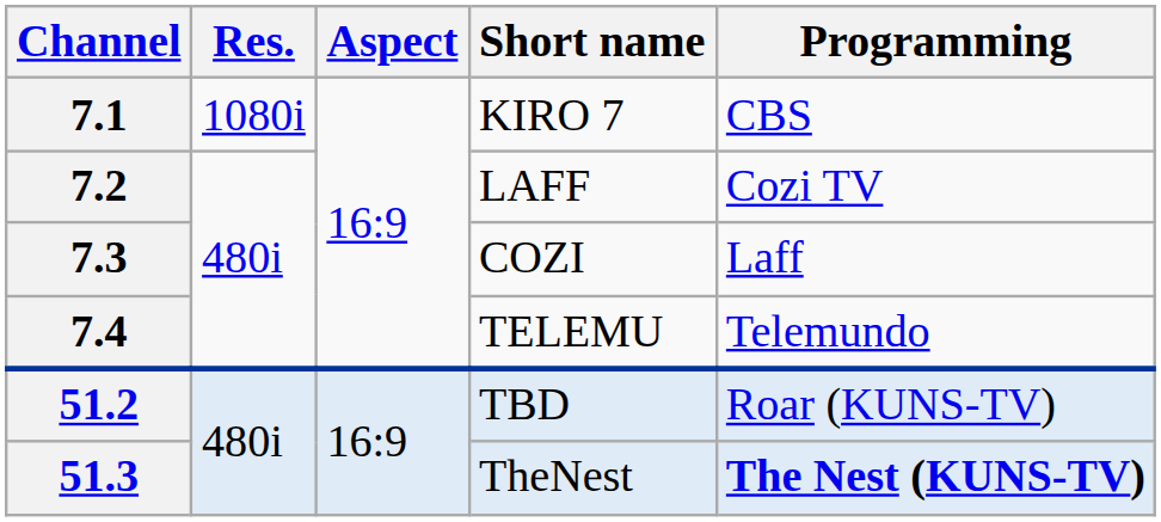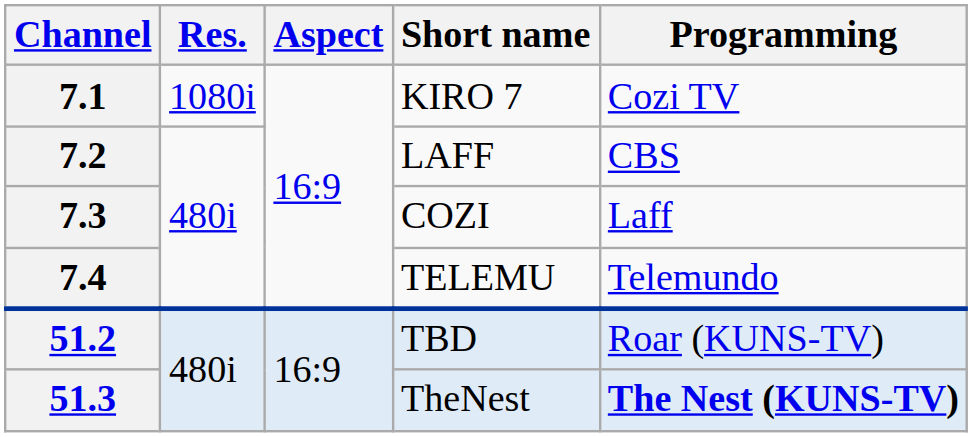 <table class="wikitable">
 <tr>
 <th scope = "col"><a href='#'>Channel</a></th>
 <th scope = "col"><a href='#'>Res.</a></th>
 <th scope = "col"><a href='#'>Aspect</a></th>
 <th scope = "col">Short name</th>
 <th scope = "col">Programming</th>
 </tr>
 <tr>
 <th scope="row">7.1</th>
 <td><a href='#'>1080i</a></td>
 <td rowspan=4><a href='#'>16:9</a></td>
 <td>KIRO 7</td>
-<td><a href='#'>CBS</a></td>
+<td><a href='#'>Cozi TV</a></td>
 </tr>
 <tr>
 <th scope="row">7.2</th>
 <td rowspan=3><a href='#'>480i</a></td>
 <td>LAFF</td>
-<td><a href='#'>Cozi TV</a></td>
+<td><a href='#'>CBS</a></td>
 </tr>
 <tr>
 <th scope="row">7.3</th>
 <td>COZI</td>
 <td><a href='#'>Laff</a></td>
 </tr>
 <tr>
 <th scope="row">7.4</th>
 <td>TELEMU</td>
 <td><a href='#'>Telemundo</a></td>
 </tr>
 <tr style="background-color:#DFEBF6; border-top: 2px solid #003399;">
 <th scope="row"><a href='#'>51.2</a></th>
 <td rowspan=2>480i</td>
 <td rowspan=2>16:9</td>
 <td>TBD</td>
 <td><a href='#'>Roar</a> (<a href='#'>KUNS-TV</a>)</td>
 </tr>
 <tr style="background-color:#DFEBF6;">
 <th scope="row"><a href='#'>51.3</a></th>
 <td>TheNest</td>
 <td><strong><a href='#'>The Nest</a> (<a href='#'>KUNS-TV</a>)</strong></td>
 </tr>
 </table>
